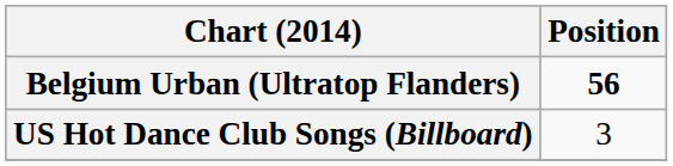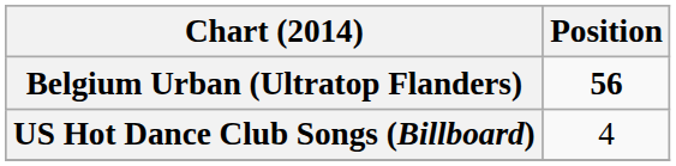 <table class="wikitable plainrowheaders sortable">
 <tr>
 <th scope="col">Chart (2014)</th>
 <th scope="col">Position</th>
 </tr>
 <tr>
 <th scope="row">Belgium Urban (Ultratop Flanders)</th>
 <td style="text-align:center;"><strong>56</strong></td>
 </tr>
 <tr>
 <th scope="row">US Hot Dance Club Songs (<em>Billboard</em>)</th>
-<td align="center">3</td>
+<td align="center">4</td>
 </tr>
 <tr>
 </tr>
 </table>
